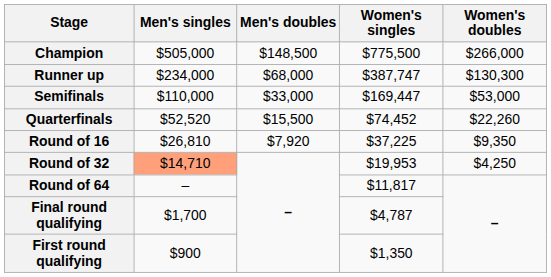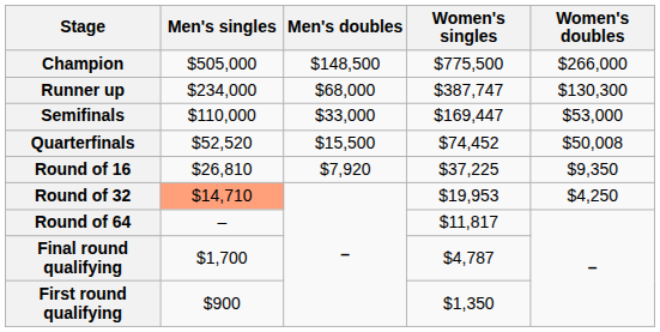 <table class="wikitable" style="margin:1em auto; text-align:center;">
 <tr style="background:#d1e4fd;">
 <th style="width:150px;">Stage</th>
 <th style="width:120px;">Men's singles</th>
 <th style="width:120px;">Men's doubles</th>
 <th style="width:120px;">Women's singles</th>
 <th style="width:120px;">Women's doubles</th>
 </tr>
 <tr>
 <th>Champion</th>
 <td>$505,000</td>
 <td>$148,500</td>
 <td>$775,500</td>
 <td>$266,000</td>
 </tr>
 <tr>
 <th>Runner up</th>
 <td>$234,000</td>
 <td>$68,000</td>
 <td>$387,747</td>
 <td>$130,300</td>
 </tr>
 <tr>
 <th>Semifinals</th>
 <td>$110,000</td>
 <td>$33,000</td>
 <td>$169,447</td>
 <td>$53,000</td>
 </tr>
 <tr>
 <th>Quarterfinals</th>
 <td>$52,520</td>
 <td>$15,500</td>
 <td>$74,452</td>
-<td>$22,260</td>
+<td>$50,008</td>
 </tr>
 <tr>
 <th>Round of 16</th>
 <td>$26,810</td>
 <td>$7,920</td>
 <td>$37,225</td>
 <td>$9,350</td>
 </tr>
 <tr>
 <th>Round of 32</th>
 <td style="background: lightsalmon;">$14,710</td>
 <td rowspan=4><strong>–</strong></td>
 <td>$19,953</td>
 <td>$4,250</td>
 </tr>
 <tr>
 <th>Round of 64</th>
 <td>–</td>
 <td>$11,817</td>
 <td rowspan=4><strong>–</strong></td>
 </tr>
 <tr>
 <th>Final round qualifying</th>
 <td>$1,700</td>
 <td>$4,787</td>
 </tr>
 <tr>
 <th>First round qualifying</th>
 <td>$900</td>
 <td>$1,350</td>
 </tr>
 </table>
